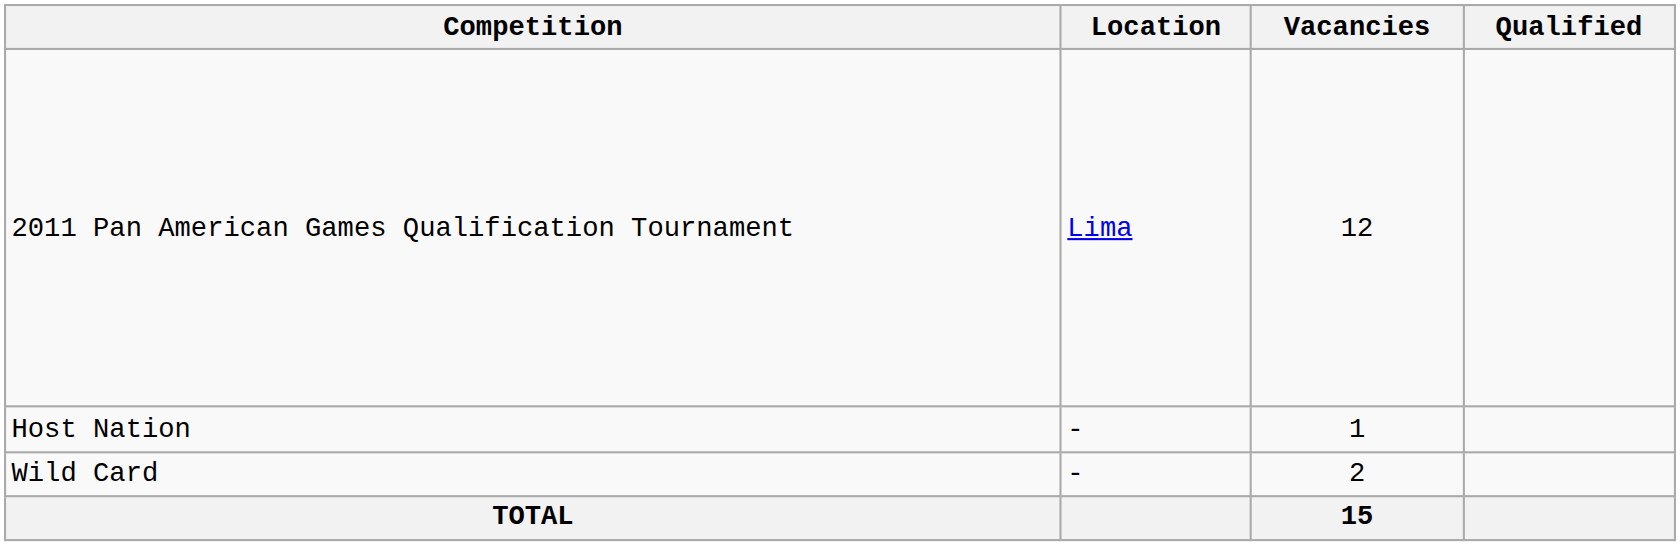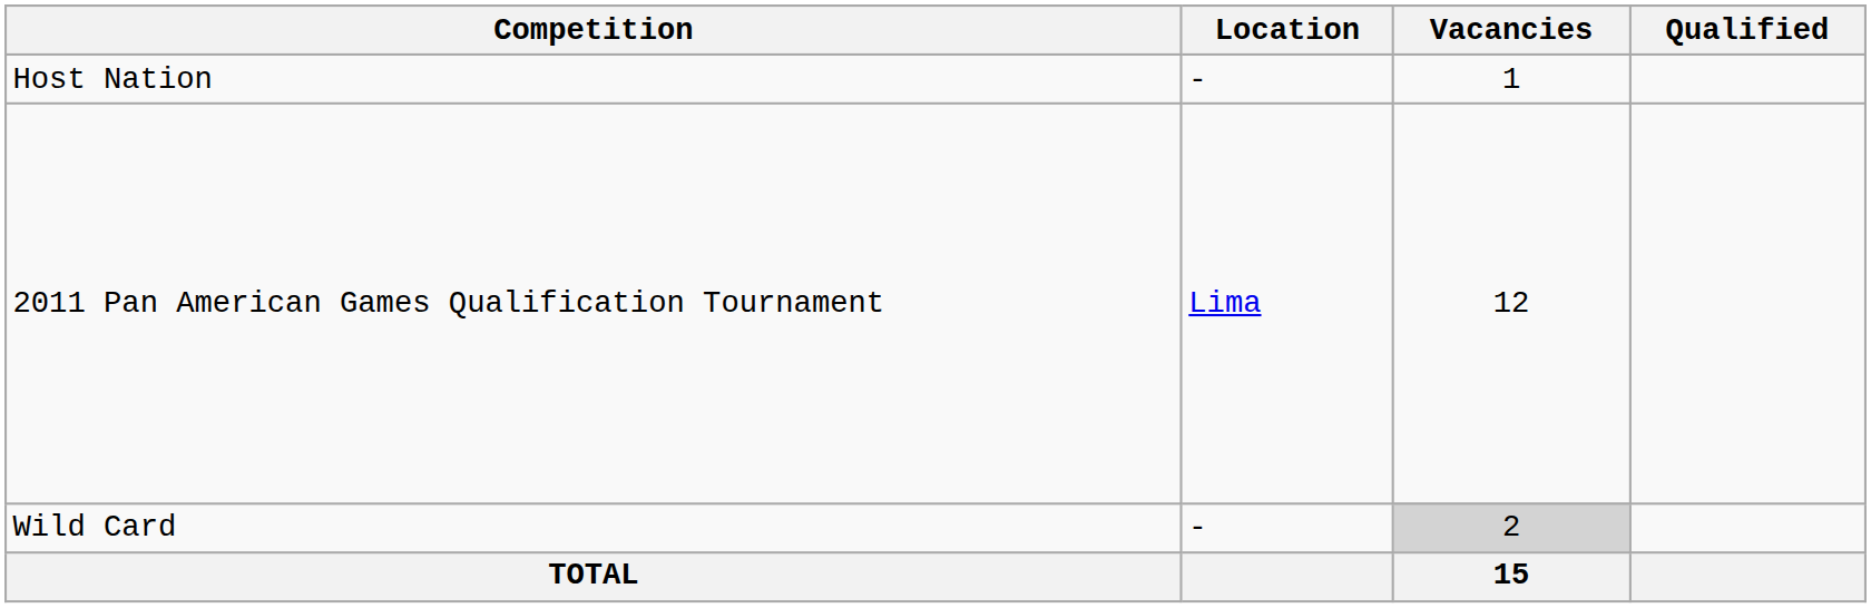 <table class = "wikitable" width=800>
 <tr>
 <th>Competition</th>
 <th>Location</th>
 <th>Vacancies</th>
 <th>Qualified</th>
 </tr>
 <tr>
+<td>Host Nation</td>
+<td>-</td>
+<td align="center">1</td>
+<td></td>
+</tr>
+<tr>
 <td>2011 Pan American Games Qualification Tournament</td>
 <td> <a href='#'>Lima</a></td>
 <td align="center">12</td>
 <td><br><br><br><br><br><br><br><br><br><br><br></td>
 </tr>
 <tr>
-<td>Host Nation</td>
-<td>-</td>
-<td align="center">1</td>
-<td></td>
-</tr>
-<tr>
 <td>Wild Card</td>
 <td>-</td>
-<td align="center">2</td>
+<td align="center" style="background: lightgrey;">2</td>
 <td><br></td>
 </tr>
 <tr>
 <th>TOTAL</th>
 <th colspan="1"></th>
 <th>15</th>
 <th></th>
 </tr>
 </table>
